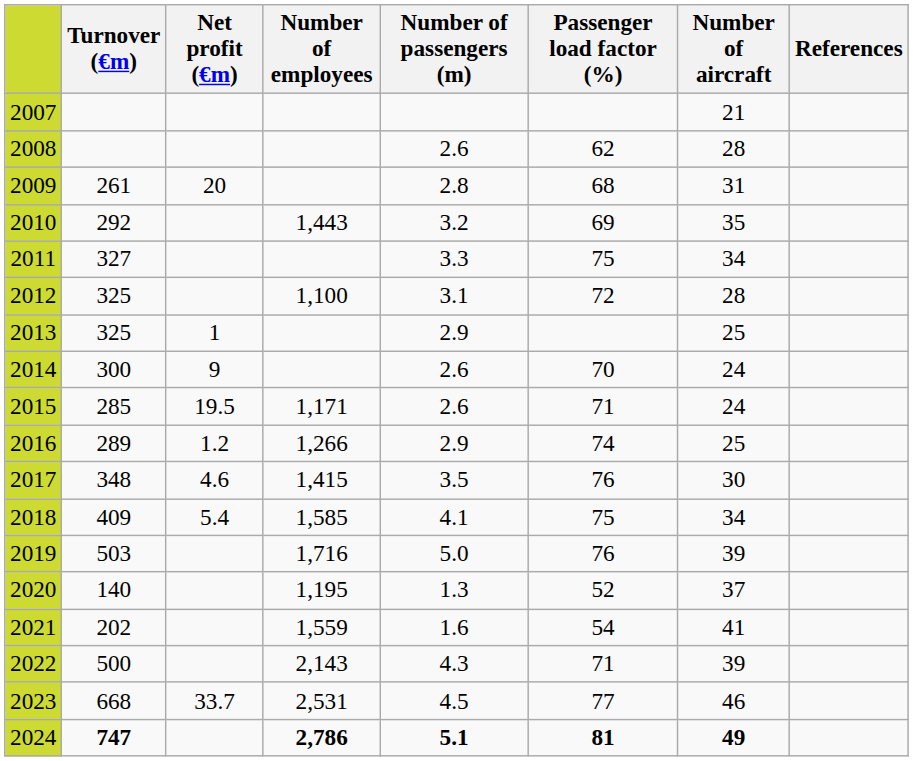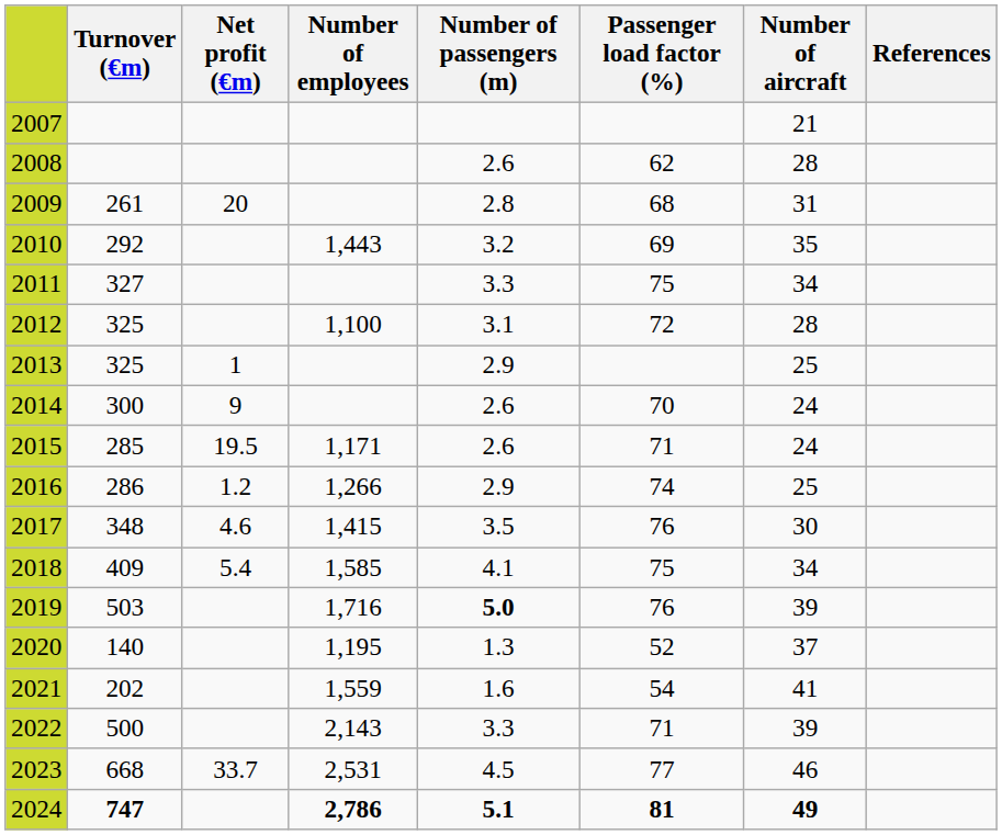 <table class="wikitable sortable" style="margin:0.5em auto; text-align:center">
 <tr>
 <th style="background: #cdda32;"></th>
 <th>Turnover<br>(<a href='#'>€m</a>)</th>
 <th>Net profit<br>(<a href='#'>€m</a>)</th>
 <th>Number of<br>employees</th>
 <th>Number of<br>passengers (m)</th>
 <th>Passenger<br>load factor (%)</th>
 <th>Number of<br>aircraft</th>
 <th class="unsortable">References</th>
 </tr>
 <tr>
 <td style="background: #cdda32;">2007</td>
 <td></td>
 <td></td>
 <td></td>
 <td></td>
 <td></td>
 <td>21</td>
 <td></td>
 </tr>
 <tr>
 <td style="background: #cdda32;">2008</td>
 <td></td>
 <td></td>
 <td></td>
 <td>2.6</td>
 <td>62</td>
 <td>28</td>
 <td></td>
 </tr>
 <tr>
 <td style="background: #cdda32;">2009</td>
 <td>261</td>
 <td>20</td>
 <td></td>
 <td>2.8</td>
 <td>68</td>
 <td>31</td>
 <td></td>
 </tr>
 <tr>
 <td style="background: #cdda32;">2010</td>
 <td>292</td>
 <td></td>
 <td>1,443</td>
 <td>3.2</td>
 <td>69</td>
 <td>35</td>
 <td></td>
 </tr>
 <tr>
 <td style="background: #cdda32;">2011</td>
 <td>327</td>
 <td></td>
 <td></td>
 <td>3.3</td>
 <td>75</td>
 <td>34</td>
 <td></td>
 </tr>
 <tr>
 <td style="background: #cdda32;">2012</td>
 <td>325</td>
 <td></td>
 <td>1,100</td>
 <td>3.1</td>
 <td>72</td>
 <td>28</td>
 <td></td>
 </tr>
 <tr>
 <td style="background: #cdda32;">2013</td>
 <td>325</td>
 <td>1</td>
 <td></td>
 <td>2.9</td>
 <td></td>
 <td>25</td>
 <td></td>
 </tr>
 <tr>
 <td style="background: #cdda32;">2014</td>
 <td>300</td>
 <td>9</td>
 <td></td>
 <td>2.6</td>
 <td>70</td>
 <td>24</td>
 <td></td>
 </tr>
 <tr>
 <td style="background: #cdda32;">2015</td>
 <td>285</td>
 <td>19.5</td>
 <td>1,171</td>
 <td>2.6</td>
 <td>71</td>
 <td>24</td>
 <td></td>
 </tr>
 <tr>
 <td style="background: #cdda32;">2016</td>
-<td>289</td>
+<td>286</td>
 <td>1.2</td>
 <td>1,266</td>
 <td>2.9</td>
 <td>74</td>
 <td>25</td>
 <td></td>
 </tr>
 <tr>
 <td style="background: #cdda32;">2017</td>
 <td>348</td>
 <td>4.6</td>
 <td>1,415</td>
 <td>3.5</td>
 <td>76</td>
 <td>30</td>
 <td></td>
 </tr>
 <tr>
 <td style="background: #cdda32;">2018</td>
 <td>409</td>
 <td>5.4</td>
 <td>1,585</td>
 <td>4.1</td>
 <td>75</td>
 <td>34</td>
 <td></td>
 </tr>
 <tr>
 <td style="background: #cdda32;">2019</td>
 <td>503</td>
 <td></td>
 <td>1,716</td>
-<td>5.0</td>
+<td><strong>5.0</strong></td>
 <td>76</td>
 <td>39</td>
 <td></td>
 </tr>
 <tr>
 <td style="background: #cdda32;">2020</td>
 <td>140</td>
 <td></td>
 <td>1,195</td>
 <td>1.3</td>
 <td>52</td>
 <td>37</td>
 <td></td>
 </tr>
 <tr>
 <td style="background: #cdda32;">2021</td>
 <td>202</td>
 <td></td>
 <td>1,559</td>
 <td>1.6</td>
 <td>54</td>
 <td>41</td>
 <td></td>
 </tr>
 <tr>
 <td style="background: #cdda32;">2022</td>
 <td>500</td>
 <td></td>
 <td>2,143</td>
-<td>4.3</td>
+<td>3.3</td>
 <td>71</td>
 <td>39</td>
 <td></td>
 </tr>
 <tr>
 <td style="background: #cdda32;">2023</td>
 <td>668</td>
 <td>33.7</td>
 <td>2,531</td>
 <td>4.5</td>
 <td>77</td>
 <td>46</td>
 <td></td>
 </tr>
 <tr>
 <td style="background: #cdda32;">2024</td>
 <td><strong>747</strong></td>
 <td><strong></strong></td>
 <td><strong>2,786</strong></td>
 <td><strong>5.1</strong></td>
 <td><strong>81</strong></td>
 <td><strong>49</strong></td>
 <td></td>
 </tr>
 </table>
